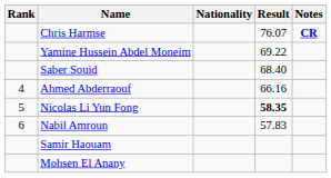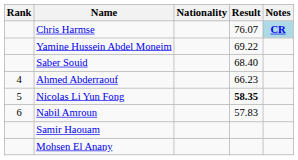 <table class="wikitable sortable" style="text-align:center">
 <tr>
 <th>Rank</th>
 <th>Name</th>
 <th>Nationality</th>
 <th>Result</th>
 <th>Notes</th>
 </tr>
 <tr>
 <td></td>
 <td align=left><a href='#'>Chris Harmse</a></td>
 <td align=left></td>
 <td>76.07</td>
-<td><strong><a href='#'>CR</a></strong></td>
+<td style="background: lightblue;"><strong><a href='#'>CR</a></strong></td>
 </tr>
 <tr>
 <td></td>
 <td align=left><a href='#'>Yamine Hussein Abdel Moneim</a></td>
 <td align=left></td>
 <td>69.22</td>
 <td></td>
 </tr>
 <tr>
 <td></td>
 <td align=left><a href='#'>Saber Souid</a></td>
 <td align=left></td>
 <td>68.40</td>
 <td></td>
 </tr>
 <tr>
 <td>4</td>
 <td align=left><a href='#'>Ahmed Abderraouf</a></td>
 <td align=left></td>
-<td>66.16</td>
+<td>66.23</td>
 <td></td>
 </tr>
 <tr>
 <td>5</td>
 <td align=left><a href='#'>Nicolas Li Yun Fong</a></td>
 <td align=left></td>
 <td><strong>58.35</strong></td>
 <td></td>
 </tr>
 <tr>
 <td>6</td>
 <td align=left><a href='#'>Nabil Amroun</a></td>
 <td align=left></td>
 <td>57.83</td>
 <td></td>
 </tr>
 <tr>
 <td></td>
 <td align=left><a href='#'>Samir Haouam</a></td>
 <td align=left></td>
 <td></td>
 <td></td>
 </tr>
 <tr>
 <td></td>
 <td align=left><a href='#'>Mohsen El Anany</a></td>
 <td align=left></td>
 <td></td>
 <td></td>
 </tr>
 </table>
